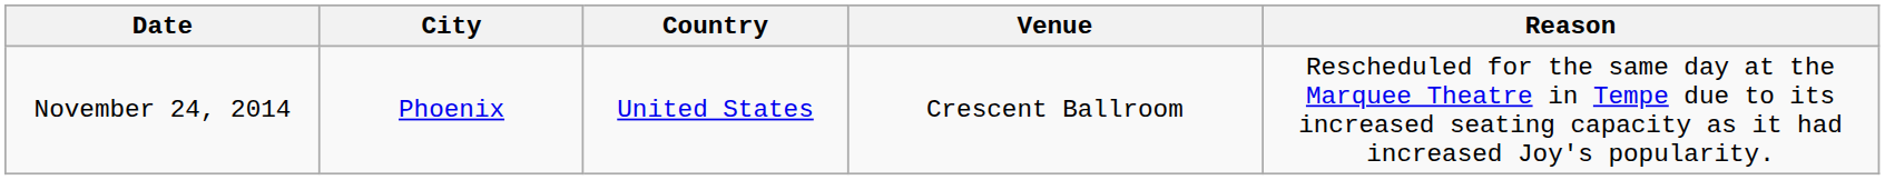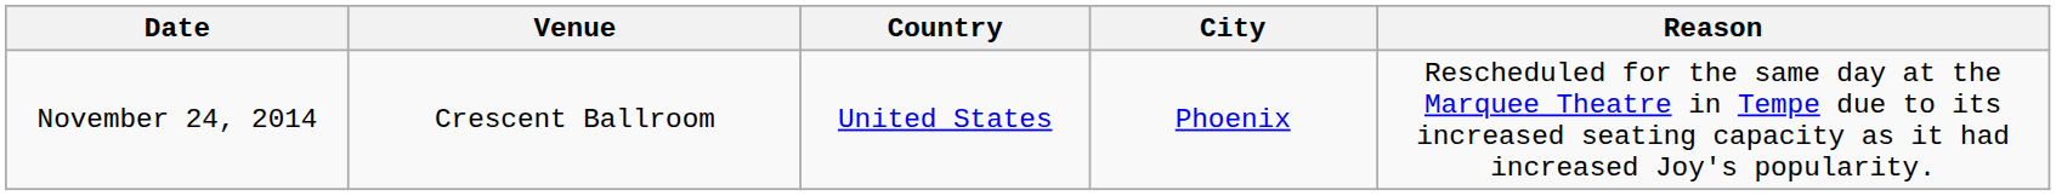 <table class="wikitable" style="text-align:center;">
 <tr>
 <th scope="col" style="width:12em;">Date</th>
+<th scope="col" style="width:16em;">Venue</th>
+<th scope="col" style="width:10em;">Country</th>
 <th scope="col" style="width:10em;">City</th>
-<th scope="col" style="width:10em;">Country</th>
-<th scope="col" style="width:16em;">Venue</th>
 <th scope="col" style="width:24em;">Reason</th>
 </tr>
 <tr>
 <td>November 24, 2014</td>
+<td>Crescent Ballroom</td>
+<td><a href='#'>United States</a></td>
 <td><a href='#'>Phoenix</a></td>
-<td><a href='#'>United States</a></td>
-<td>Crescent Ballroom</td>
 <td>Rescheduled for the same day at the <a href='#'>Marquee Theatre</a> in <a href='#'>Tempe</a> due to its increased seating capacity as it had increased Joy's popularity.</td>
 </tr>
 </table>
